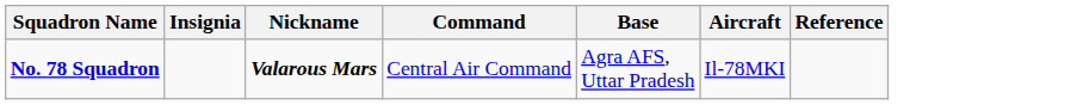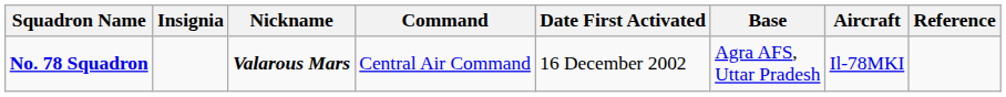 <table class="wikitable sortable" style="font-size: 85%">
 <tr>
 <th>Squadron Name</th>
 <th>Insignia</th>
 <th>Nickname</th>
 <th>Command</th>
+<th>Date First Activated</th>
 <th>Base</th>
 <th>Aircraft</th>
 <th>Reference</th>
 </tr>
 <tr>
 <td><strong><a href='#'>No. 78 Squadron</a></strong></td>
 <td></td>
 <td><strong><em>Valarous Mars</em></strong></td>
 <td><a href='#'>Central Air Command</a></td>
+<td>16 December 2002</td>
 <td><a href='#'>Agra AFS</a>, <br><a href='#'>Uttar Pradesh</a></td>
 <td><a href='#'>Il-78MKI</a></td>
 <td></td>
 </tr>
 </table>
